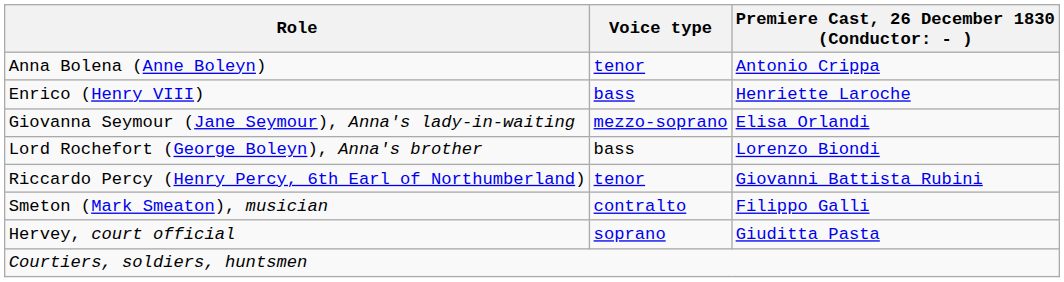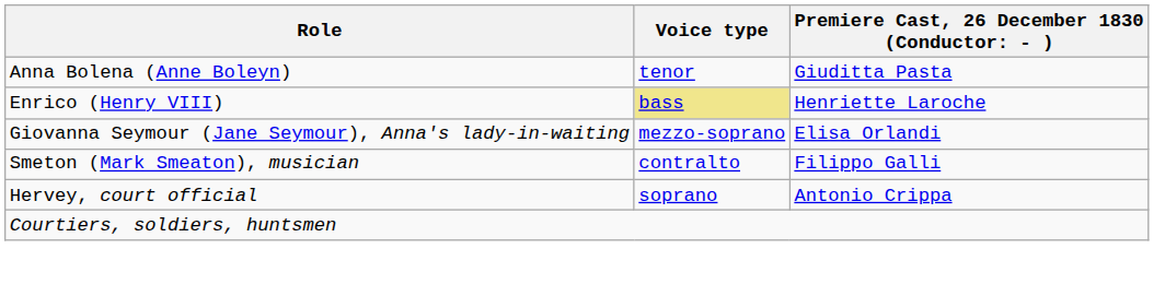 <table class="wikitable">
 <tr>
 <th>Role</th>
 <th>Voice type</th>
 <th>Premiere Cast, 26 December 1830<br>(Conductor: - )</th>
 </tr>
 <tr>
 <td>Anna Bolena (<a href='#'>Anne Boleyn</a>)</td>
 <td><a href='#'>tenor</a></td>
-<td><a href='#'>Antonio Crippa</a></td>
+<td><a href='#'>Giuditta Pasta</a></td>
 </tr>
 <tr>
 <td>Enrico (<a href='#'>Henry VIII</a>)</td>
-<td><a href='#'>bass</a></td>
+<td style="background: khaki;"><a href='#'>bass</a></td>
 <td><a href='#'>Henriette Laroche</a></td>
 </tr>
 <tr>
 <td>Giovanna Seymour (<a href='#'>Jane Seymour</a>), <em>Anna's lady-in-waiting</em></td>
 <td><a href='#'>mezzo-soprano</a></td>
 <td><a href='#'>Elisa Orlandi</a></td>
-</tr>
-<tr>
-<td>Lord Rochefort (<a href='#'>George Boleyn</a>), <em>Anna's brother</em></td>
-<td>bass</td>
-<td><a href='#'>Lorenzo Biondi</a></td>
-</tr>
-<tr>
-<td>Riccardo Percy (<a href='#'>Henry Percy, 6th Earl of Northumberland</a>)</td>
-<td><a href='#'>tenor</a></td>
-<td><a href='#'>Giovanni Battista Rubini</a></td>
 </tr>
 <tr>
 <td>Smeton (<a href='#'>Mark Smeaton</a>), <em>musician</em></td>
 <td><a href='#'>contralto</a></td>
 <td><a href='#'>Filippo Galli</a></td>
 </tr>
 <tr>
 <td>Hervey, <em>court official</em></td>
 <td><a href='#'>soprano</a></td>
-<td><a href='#'>Giuditta Pasta</a></td>
+<td><a href='#'>Antonio Crippa</a></td>
 </tr>
 <tr>
 <td colspan="3"><em>Courtiers, soldiers, huntsmen</em></td>
 </tr>
 </table>
